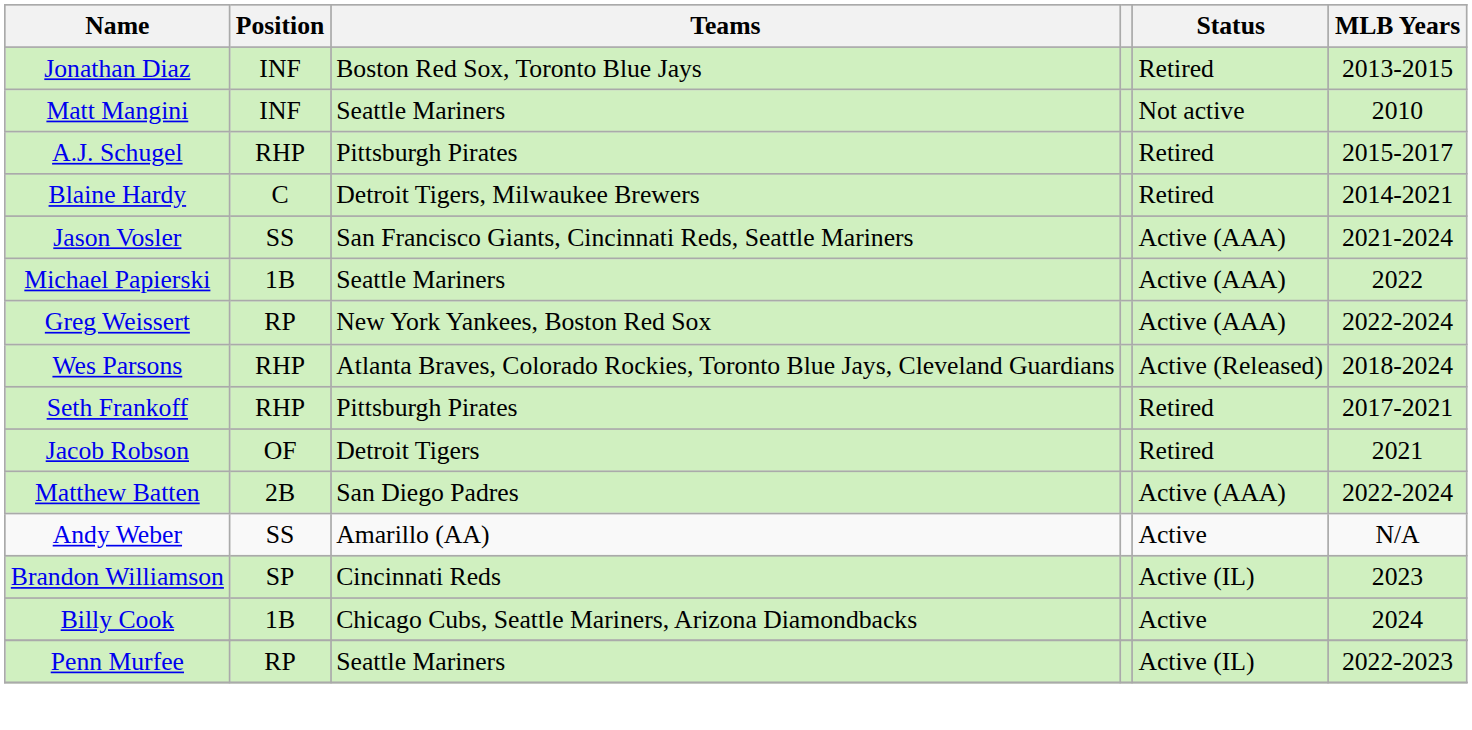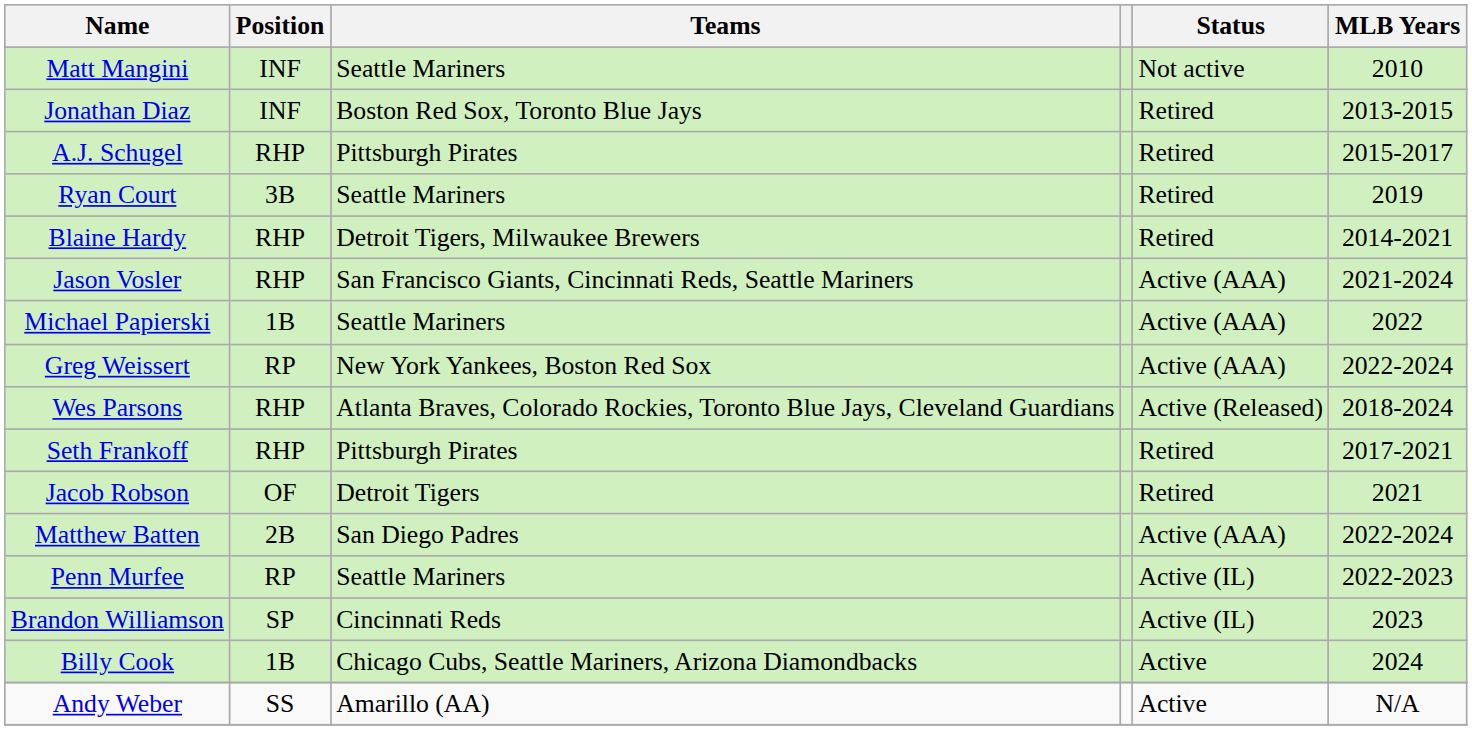 <table class="wikitable" style="font-size: 95%; text-align:left;">
 <tr>
 <th>Name</th>
 <th>Position</th>
 <th>Teams</th>
 <th></th>
 <th>Status</th>
 <th>MLB Years</th>
 </tr>
 <tr style="background:#d0f0c0;">
+<td style="text-align:center;"><a href='#'>Matt Mangini</a></td>
+<td style="text-align:center;">INF</td>
+<td>Seattle Mariners</td>
+<td style="text-align:center;"></td>
+<td>Not active</td>
+<td style="text-align:center;">2010</td>
+</tr>
+<tr style="background:#d0f0c0;">
 <td style="text-align:center;"><a href='#'>Jonathan Diaz</a></td>
 <td style="text-align:center;">INF</td>
 <td>Boston Red Sox, Toronto Blue Jays</td>
 <td style="text-align:center;"></td>
 <td>Retired</td>
 <td style="text-align:center;">2013-2015</td>
-</tr>
-<tr style="background:#d0f0c0;">
-<td style="text-align:center;"><a href='#'>Matt Mangini</a></td>
-<td style="text-align:center;">INF</td>
-<td>Seattle Mariners</td>
-<td style="text-align:center;"></td>
-<td>Not active</td>
-<td style="text-align:center;">2010</td>
 </tr>
 <tr style="background:#d0f0c0;">
 <td style="text-align:center;"><a href='#'>A.J. Schugel</a></td>
 <td style="text-align:center;">RHP</td>
 <td>Pittsburgh Pirates</td>
 <td style="text-align:center;"></td>
 <td>Retired</td>
 <td style="text-align:center;">2015-2017</td>
 </tr>
 <tr style="background:#d0f0c0;">
+<td style="text-align:center;"><a href='#'>Ryan Court</a></td>
+<td style="text-align:center;">3B</td>
+<td>Seattle Mariners</td>
+<td style="text-align:center;"></td>
+<td>Retired</td>
+<td style="text-align:center;">2019</td>
+</tr>
+<tr style="background:#d0f0c0;">
 <td style="text-align:center;"><a href='#'>Blaine Hardy</a></td>
-<td style="text-align:center;">C</td>
+<td style="text-align:center;">RHP</td>
 <td>Detroit Tigers, Milwaukee Brewers</td>
 <td style="text-align:center;"></td>
 <td>Retired</td>
 <td style="text-align:center;">2014-2021</td>
 </tr>
 <tr style="background:#d0f0c0;">
 <td style="text-align:center;"><a href='#'>Jason Vosler</a></td>
-<td style="text-align:center;">SS</td>
+<td style="text-align:center;">RHP</td>
 <td>San Francisco Giants, Cincinnati Reds, Seattle Mariners</td>
 <td style="text-align:center;"></td>
 <td>Active (AAA)</td>
 <td style="text-align:center;">2021-2024</td>
 </tr>
 <tr style="background:#d0f0c0;">
 <td style="text-align:center;"><a href='#'>Michael Papierski</a></td>
 <td style="text-align:center;">1B</td>
 <td>Seattle Mariners</td>
 <td style="text-align:center;"></td>
 <td>Active (AAA)</td>
 <td style="text-align:center;">2022</td>
 </tr>
 <tr style="background:#d0f0c0;">
 <td style="text-align:center;"><a href='#'>Greg Weissert</a></td>
 <td style="text-align:center;">RP</td>
 <td>New York Yankees, Boston Red Sox</td>
 <td style="text-align:center;"></td>
 <td>Active (AAA)</td>
 <td style="text-align:center;">2022-2024</td>
 </tr>
 <tr style="background:#d0f0c0;">
 <td style="text-align:center;"><a href='#'>Wes Parsons</a></td>
 <td style="text-align:center;">RHP</td>
 <td>Atlanta Braves, Colorado Rockies, Toronto Blue Jays, Cleveland Guardians</td>
 <td style="text-align:center;"></td>
 <td>Active (Released)</td>
 <td style="text-align:center;">2018-2024</td>
 </tr>
 <tr style="background:#d0f0c0;">
 <td style="text-align:center;"><a href='#'>Seth Frankoff</a></td>
 <td style="text-align:center;">RHP</td>
 <td>Pittsburgh Pirates</td>
 <td style="text-align:center;"></td>
 <td>Retired</td>
 <td style="text-align:center;">2017-2021</td>
 </tr>
 <tr style="background:#d0f0c0;">
 <td style="text-align:center;"><a href='#'>Jacob Robson</a></td>
 <td style="text-align:center;">OF</td>
 <td>Detroit Tigers</td>
 <td style="text-align:center;"></td>
 <td>Retired</td>
 <td style="text-align:center;">2021</td>
 </tr>
 <tr style="background:#d0f0c0;">
 <td style="text-align:center;"><a href='#'>Matthew Batten</a></td>
 <td style="text-align:center;">2B</td>
 <td>San Diego Padres</td>
 <td style="text-align:center;"></td>
 <td>Active (AAA)</td>
 <td style="text-align:center;">2022-2024</td>
 </tr>
-<tr>
-<td style="text-align:center;"><a href='#'>Andy Weber</a></td>
-<td style="text-align:center;">SS</td>
-<td>Amarillo (AA)</td>
+<tr style="background:#d0f0c0;">
+<td style="text-align:center;"><a href='#'>Penn Murfee</a></td>
+<td style="text-align:center;">RP</td>
+<td>Seattle Mariners</td>
 <td style="text-align:center;"></td>
-<td>Active</td>
-<td style="text-align:center;">N/A</td>
+<td>Active (IL)</td>
+<td style="text-align:center;">2022-2023</td>
 </tr>
 <tr style="background:#d0f0c0;">
 <td style="text-align:center;"><a href='#'>Brandon Williamson</a></td>
 <td style="text-align:center;">SP</td>
 <td>Cincinnati Reds</td>
 <td style="text-align:center;"></td>
 <td>Active (IL)</td>
 <td style="text-align:center;">2023</td>
 </tr>
 <tr style="background:#d0f0c0;">
 <td style="text-align:center;"><a href='#'>Billy Cook</a></td>
 <td style="text-align:center;">1B</td>
 <td>Chicago Cubs, Seattle Mariners, Arizona Diamondbacks</td>
 <td style="text-align:center;"></td>
 <td>Active</td>
 <td style="text-align:center;">2024</td>
 </tr>
 <tr style="background:#d0f0c0;">
 </tr>
-<tr style="background:#d0f0c0;">
-<td style="text-align:center;"><a href='#'>Penn Murfee</a></td>
-<td style="text-align:center;">RP</td>
-<td>Seattle Mariners</td>
+<tr>
+<td style="text-align:center;"><a href='#'>Andy Weber</a></td>
+<td style="text-align:center;">SS</td>
+<td>Amarillo (AA)</td>
 <td style="text-align:center;"></td>
-<td>Active (IL)</td>
-<td style="text-align:center;">2022-2023</td>
+<td>Active</td>
+<td style="text-align:center;">N/A</td>
 </tr>
 <tr>
 </tr>
 </table>
